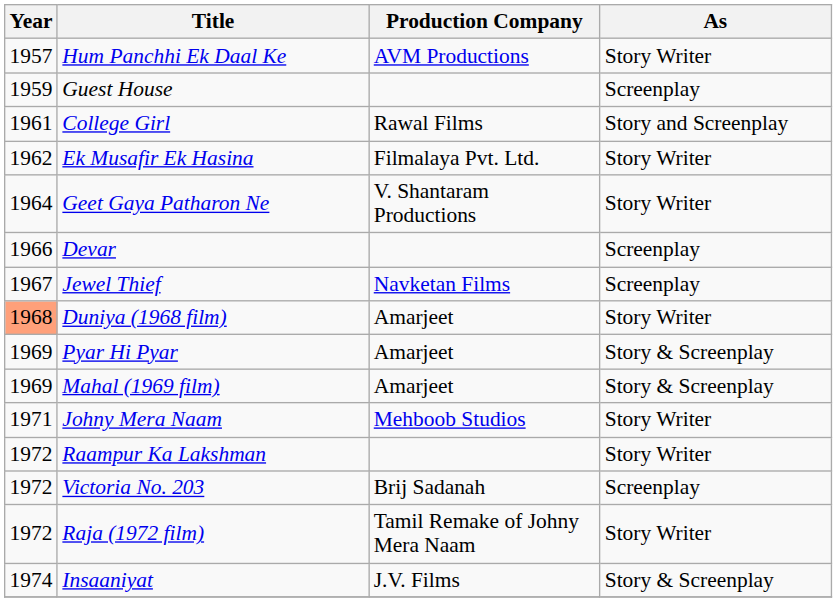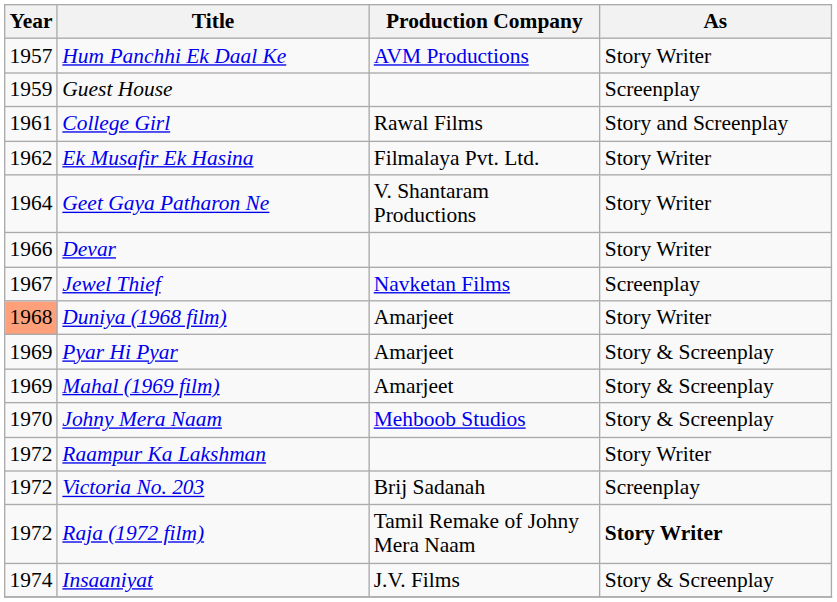 <table class="wikitable">
 <tr>
 <th width="5">Year</th>
 <th width="225">Title</th>
 <th width="165">Production Company</th>
 <th width="165">As</th>
 </tr>
 <tr>
 <td>1957</td>
 <td><em><a href='#'>Hum Panchhi Ek Daal Ke</a></em></td>
 <td><a href='#'>AVM Productions</a></td>
 <td>Story Writer</td>
 </tr>
 <tr Story Writer>
 <td>1959</td>
 <td><em>Guest House</em></td>
 <td></td>
 <td>Screenplay</td>
 </tr>
 <tr>
 <td>1961</td>
 <td><em><a href='#'>College Girl</a></em></td>
 <td>Rawal Films</td>
 <td>Story and Screenplay</td>
 </tr>
 <tr>
 <td>1962</td>
 <td><em><a href='#'>Ek Musafir Ek Hasina</a></em></td>
 <td>Filmalaya Pvt. Ltd.</td>
 <td>Story Writer</td>
 </tr>
 <tr>
 <td>1964</td>
 <td><em><a href='#'>Geet Gaya Patharon Ne</a></em></td>
 <td>V. Shantaram Productions</td>
 <td>Story Writer</td>
 </tr>
 <tr>
 <td>1966</td>
 <td><em><a href='#'>Devar</a></em></td>
 <td></td>
-<td>Screenplay</td>
+<td>Story Writer</td>
 </tr>
 <tr>
 <td>1967</td>
 <td><em><a href='#'>Jewel Thief</a></em></td>
 <td><a href='#'>Navketan Films</a></td>
 <td>Screenplay</td>
 </tr>
 <tr>
 <td style="background: lightsalmon;">1968</td>
 <td><em><a href='#'>Duniya (1968 film)</a></em></td>
 <td>Amarjeet</td>
 <td>Story Writer</td>
 </tr>
 <tr>
 <td>1969</td>
 <td><em><a href='#'>Pyar Hi Pyar</a></em></td>
 <td>Amarjeet</td>
 <td>Story & Screenplay</td>
 </tr>
 <tr>
 <td>1969</td>
 <td><em><a href='#'>Mahal (1969 film)</a></em></td>
 <td>Amarjeet</td>
 <td>Story & Screenplay</td>
 </tr>
 <tr>
-<td>1971</td>
+<td>1970</td>
 <td><em><a href='#'>Johny Mera Naam</a></em></td>
 <td><a href='#'>Mehboob Studios</a></td>
-<td>Story Writer</td>
+<td>Story & Screenplay</td>
 </tr>
 <tr>
 <td>1972</td>
 <td><em><a href='#'>Raampur Ka Lakshman</a></em></td>
 <td></td>
 <td>Story Writer</td>
 </tr>
 <tr>
 <td>1972</td>
 <td><em><a href='#'>Victoria No. 203</a></em></td>
 <td>Brij Sadanah</td>
 <td>Screenplay</td>
 </tr>
 <tr>
 <td>1972</td>
 <td><em><a href='#'>Raja (1972 film)</a></em></td>
 <td>Tamil Remake of Johny Mera Naam</td>
-<td>Story Writer</td>
+<td><strong>Story Writer</strong></td>
 </tr>
 <tr>
 <td>1974</td>
 <td><em><a href='#'>Insaaniyat</a></em></td>
 <td>J.V. Films</td>
 <td>Story & Screenplay</td>
 </tr>
 <tr>
 </tr>
 </table>
